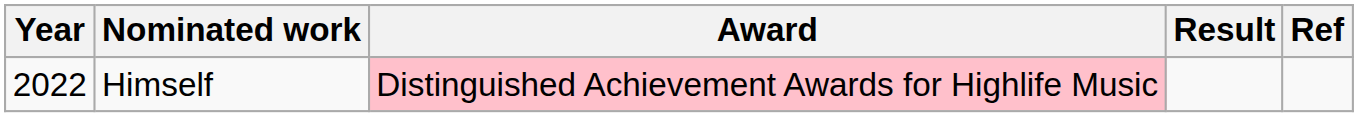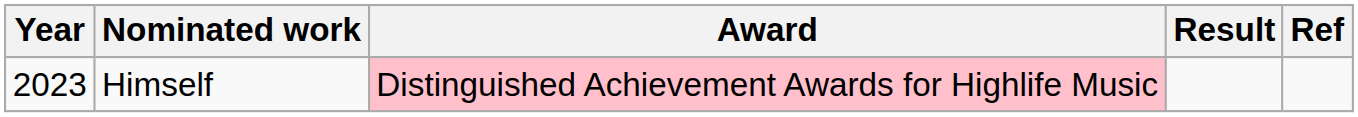 <table class="wikitable">
 <tr>
 <th>Year</th>
 <th>Nominated work</th>
 <th>Award</th>
 <th>Result</th>
 <th>Ref</th>
 </tr>
 <tr>
-<td>2022</td>
+<td>2023</td>
 <td>Himself</td>
 <td style="background: pink;">Distinguished Achievement Awards for Highlife Music</td>
 <td></td>
 <td></td>
 </tr>
 </table>
